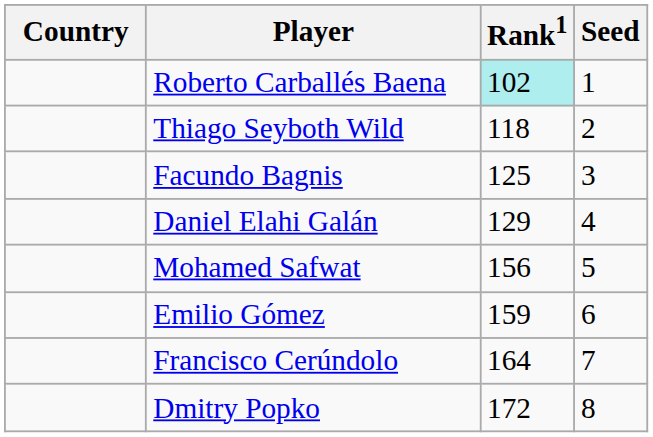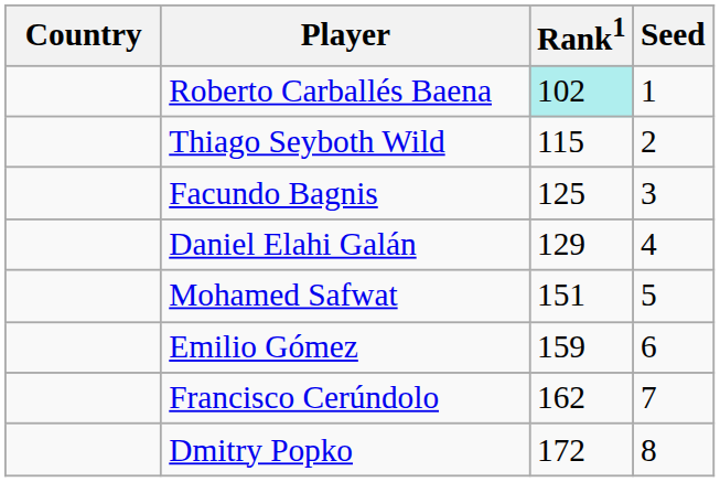 <table class="sortable wikitable">
 <tr>
 <th width="70">Country</th>
 <th width="175">Player</th>
 <th>Rank<sup>1</sup></th>
 <th>Seed</th>
 </tr>
 <tr>
 <td></td>
 <td><a href='#'>Roberto Carballés Baena</a></td>
 <td style="background: paleturquoise;">102</td>
 <td>1</td>
 </tr>
 <tr>
 <td></td>
 <td><a href='#'>Thiago Seyboth Wild</a></td>
-<td>118</td>
+<td>115</td>
 <td>2</td>
 </tr>
 <tr>
 <td></td>
 <td><a href='#'>Facundo Bagnis</a></td>
 <td>125</td>
 <td>3</td>
 </tr>
 <tr>
 <td></td>
 <td><a href='#'>Daniel Elahi Galán</a></td>
 <td>129</td>
 <td>4</td>
 </tr>
 <tr>
 <td></td>
 <td><a href='#'>Mohamed Safwat</a></td>
-<td>156</td>
+<td>151</td>
 <td>5</td>
 </tr>
 <tr>
 <td></td>
 <td><a href='#'>Emilio Gómez</a></td>
 <td>159</td>
 <td>6</td>
 </tr>
 <tr>
 <td></td>
 <td><a href='#'>Francisco Cerúndolo</a></td>
-<td>164</td>
+<td>162</td>
 <td>7</td>
 </tr>
 <tr>
 <td></td>
 <td><a href='#'>Dmitry Popko</a></td>
 <td>172</td>
 <td>8</td>
 </tr>
 </table>
